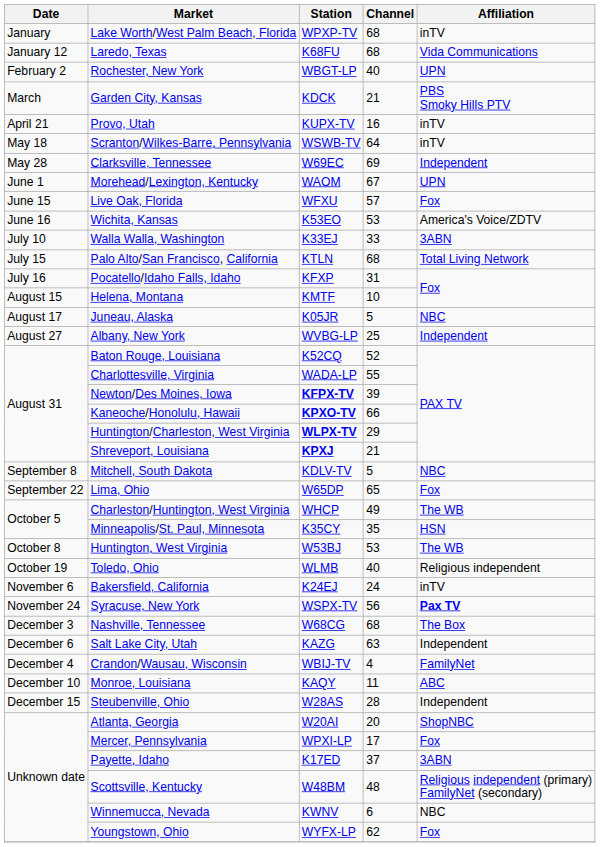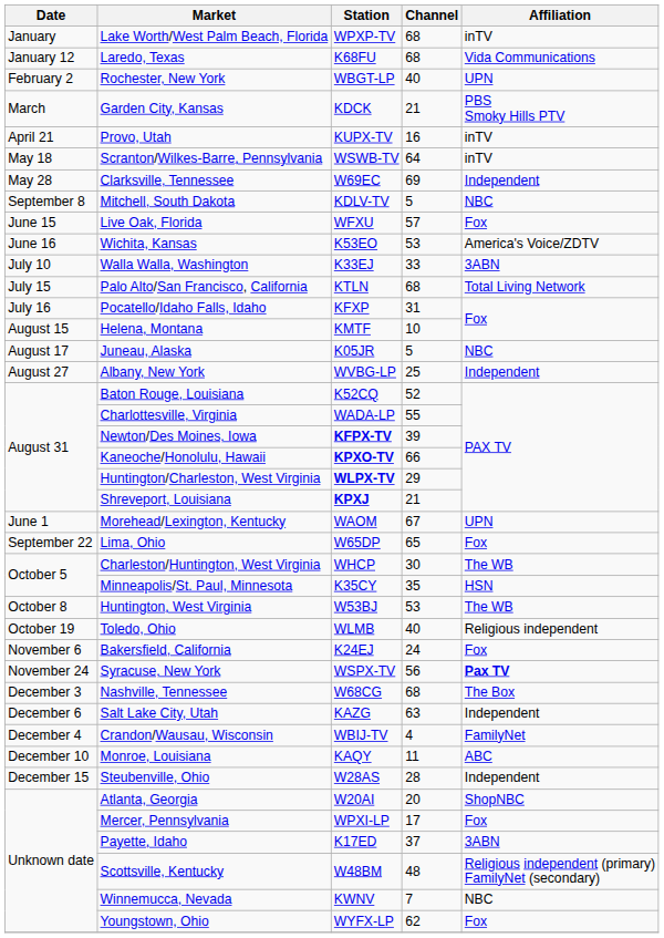 <table class="wikitable">
 <tr>
 <th>Date</th>
 <th>Market</th>
 <th>Station</th>
 <th>Channel</th>
 <th>Affiliation</th>
 </tr>
 <tr>
 <td>January</td>
 <td><a href='#'>Lake Worth</a>/<a href='#'>West Palm Beach, Florida</a></td>
 <td><a href='#'>WPXP-TV</a></td>
 <td>68</td>
 <td>inTV</td>
 </tr>
 <tr>
 <td>January 12</td>
 <td><a href='#'>Laredo, Texas</a></td>
 <td><a href='#'>K68FU</a></td>
 <td>68</td>
 <td><a href='#'>Vida Communications</a></td>
 </tr>
 <tr>
 <td>February 2</td>
 <td><a href='#'>Rochester, New York</a></td>
 <td><a href='#'>WBGT-LP</a></td>
 <td>40</td>
 <td><a href='#'>UPN</a></td>
 </tr>
 <tr>
 <td>March</td>
 <td><a href='#'>Garden City, Kansas</a></td>
 <td><a href='#'>KDCK</a></td>
 <td>21</td>
 <td><a href='#'>PBS</a> <br> <a href='#'>Smoky Hills PTV</a></td>
 </tr>
 <tr>
 <td>April 21</td>
 <td><a href='#'>Provo, Utah</a></td>
 <td><a href='#'>KUPX-TV</a></td>
 <td>16</td>
 <td>inTV</td>
 </tr>
 <tr>
 <td>May 18</td>
 <td><a href='#'>Scranton</a>/<a href='#'>Wilkes-Barre, Pennsylvania</a></td>
 <td><a href='#'>WSWB-TV</a></td>
 <td>64</td>
 <td>inTV</td>
 </tr>
 <tr>
 <td>May 28</td>
 <td><a href='#'>Clarksville, Tennessee</a></td>
 <td><a href='#'>W69EC</a></td>
 <td>69</td>
 <td><a href='#'>Independent</a></td>
 </tr>
 <tr>
-<td>June 1</td>
-<td><a href='#'>Morehead</a>/<a href='#'>Lexington, Kentucky</a> <br> </td>
-<td><a href='#'>WAOM</a></td>
-<td>67</td>
-<td><a href='#'>UPN</a></td>
+<td>September 8</td>
+<td><a href='#'>Mitchell, South Dakota</a></td>
+<td><a href='#'>KDLV-TV</a></td>
+<td>5</td>
+<td><a href='#'>NBC</a></td>
 </tr>
 <tr>
 <td>June 15</td>
 <td><a href='#'>Live Oak, Florida</a></td>
 <td><a href='#'>WFXU</a></td>
 <td>57</td>
 <td><a href='#'>Fox</a></td>
 </tr>
 <tr>
 <td>June 16</td>
 <td><a href='#'>Wichita, Kansas</a></td>
 <td><a href='#'>K53EO</a></td>
 <td>53</td>
 <td>America's Voice/ZDTV</td>
 </tr>
 <tr>
 <td>July 10</td>
 <td><a href='#'>Walla Walla, Washington</a></td>
 <td><a href='#'>K33EJ</a></td>
 <td>33</td>
 <td><a href='#'>3ABN</a></td>
 </tr>
 <tr>
 <td>July 15</td>
 <td><a href='#'>Palo Alto</a>/<a href='#'>San Francisco</a>, <a href='#'>California</a></td>
 <td><a href='#'>KTLN</a></td>
 <td>68</td>
 <td><a href='#'>Total Living Network</a></td>
 </tr>
 <tr>
 <td>July 16</td>
 <td><a href='#'>Pocatello</a>/<a href='#'>Idaho Falls, Idaho</a></td>
 <td><a href='#'>KFXP</a></td>
 <td>31</td>
 <td rowspan="2"><a href='#'>Fox</a></td>
 </tr>
 <tr>
 <td>August 15</td>
 <td><a href='#'>Helena, Montana</a></td>
 <td><a href='#'>KMTF</a></td>
 <td>10</td>
 </tr>
 <tr>
 <td>August 17</td>
 <td><a href='#'>Juneau, Alaska</a></td>
 <td><a href='#'>K05JR</a></td>
 <td>5</td>
 <td><a href='#'>NBC</a></td>
 </tr>
 <tr>
 <td>August 27</td>
 <td><a href='#'>Albany, New York</a></td>
 <td><a href='#'>WVBG-LP</a></td>
 <td>25</td>
 <td><a href='#'>Independent</a></td>
 </tr>
 <tr>
 <td rowspan=6>August 31</td>
 <td><a href='#'>Baton Rouge, Louisiana</a></td>
 <td><a href='#'>K52CQ</a></td>
 <td>52</td>
 <td rowspan=6><a href='#'>PAX TV</a></td>
 </tr>
 <tr>
 <td><a href='#'>Charlottesville, Virginia</a></td>
 <td><a href='#'>WADA-LP</a></td>
 <td>55</td>
 </tr>
 <tr>
 <td><a href='#'>Newton</a>/<a href='#'>Des Moines, Iowa</a></td>
 <td><strong><a href='#'>KFPX-TV</a></strong></td>
 <td>39</td>
 </tr>
 <tr>
 <td><a href='#'>Kaneoche</a>/<a href='#'>Honolulu, Hawaii</a></td>
 <td><strong><a href='#'>KPXO-TV</a></strong></td>
 <td>66</td>
 </tr>
 <tr>
 <td><a href='#'>Huntington</a>/<a href='#'>Charleston, West Virginia</a></td>
 <td><strong><a href='#'>WLPX-TV</a></strong></td>
 <td>29</td>
 </tr>
 <tr>
 <td><a href='#'>Shreveport, Louisiana</a></td>
 <td><strong><a href='#'>KPXJ</a></strong></td>
 <td>21</td>
 </tr>
 <tr>
-<td>September 8</td>
-<td><a href='#'>Mitchell, South Dakota</a></td>
-<td><a href='#'>KDLV-TV</a></td>
-<td>5</td>
-<td><a href='#'>NBC</a></td>
+<td>June 1</td>
+<td><a href='#'>Morehead</a>/<a href='#'>Lexington, Kentucky</a> <br> </td>
+<td><a href='#'>WAOM</a></td>
+<td>67</td>
+<td><a href='#'>UPN</a></td>
 </tr>
 <tr>
 <td>September 22</td>
 <td><a href='#'>Lima, Ohio</a></td>
 <td><a href='#'>W65DP</a></td>
 <td>65</td>
 <td><a href='#'>Fox</a> <br> </td>
 </tr>
 <tr>
 <td rowspan=2>October 5</td>
 <td><a href='#'>Charleston</a>/<a href='#'>Huntington, West Virginia</a></td>
 <td><a href='#'>WHCP</a></td>
-<td>49</td>
+<td>30</td>
 <td><a href='#'>The WB</a></td>
 </tr>
 <tr>
 <td><a href='#'>Minneapolis</a>/<a href='#'>St. Paul, Minnesota</a></td>
 <td><a href='#'>K35CY</a></td>
 <td>35</td>
 <td><a href='#'>HSN</a></td>
 </tr>
 <tr>
 <td>October 8</td>
 <td><a href='#'>Huntington, West Virginia</a></td>
 <td><a href='#'>W53BJ</a></td>
 <td>53</td>
 <td><a href='#'>The WB</a> <br> </td>
 </tr>
 <tr>
 <td>October 19</td>
 <td><a href='#'>Toledo, Ohio</a></td>
 <td><a href='#'>WLMB</a></td>
 <td>40</td>
 <td>Religious independent</td>
 </tr>
 <tr>
 <td>November 6</td>
 <td><a href='#'>Bakersfield, California</a></td>
 <td><a href='#'>K24EJ</a></td>
 <td>24</td>
-<td>inTV</td>
+<td><a href='#'>Fox</a></td>
 </tr>
 <tr>
 <td>November 24</td>
 <td><a href='#'>Syracuse, New York</a></td>
 <td><a href='#'>WSPX-TV</a></td>
 <td>56</td>
 <td><strong><a href='#'>Pax TV</a> </strong></td>
 </tr>
 <tr>
 <td>December 3</td>
 <td><a href='#'>Nashville, Tennessee</a></td>
 <td><a href='#'>W68CG</a></td>
 <td>68</td>
 <td><a href='#'>The Box</a></td>
 </tr>
 <tr>
 <td>December 6</td>
 <td><a href='#'>Salt Lake City, Utah</a></td>
 <td><a href='#'>KAZG</a></td>
 <td>63</td>
 <td>Independent</td>
 </tr>
 <tr>
 <td>December 4</td>
 <td><a href='#'>Crandon</a>/<a href='#'>Wausau, Wisconsin</a></td>
 <td><a href='#'>WBIJ-TV</a></td>
 <td>4</td>
 <td><a href='#'>FamilyNet</a></td>
 </tr>
 <tr>
 <td>December 10</td>
 <td><a href='#'>Monroe, Louisiana</a> <br> </td>
 <td><a href='#'>KAQY</a></td>
 <td>11</td>
 <td><a href='#'>ABC</a></td>
 </tr>
 <tr>
 <td>December 15</td>
 <td><a href='#'>Steubenville, Ohio</a></td>
 <td><a href='#'>W28AS</a></td>
 <td>28</td>
 <td>Independent</td>
 </tr>
 <tr>
 <td rowspan=6>Unknown date</td>
 <td><a href='#'>Atlanta, Georgia</a></td>
 <td><a href='#'>W20AI</a></td>
 <td>20</td>
 <td><a href='#'>ShopNBC</a></td>
 </tr>
 <tr>
 <td><a href='#'>Mercer, Pennsylvania</a></td>
 <td><a href='#'>WPXI-LP</a></td>
 <td>17</td>
 <td><a href='#'>Fox</a></td>
 </tr>
 <tr>
 <td><a href='#'>Payette, Idaho</a></td>
 <td><a href='#'>K17ED</a></td>
 <td>37</td>
 <td><a href='#'>3ABN</a></td>
 </tr>
 <tr>
 <td><a href='#'>Scottsville, Kentucky</a></td>
 <td><a href='#'>W48BM</a></td>
 <td>48</td>
 <td><a href='#'>Religious</a> <a href='#'>independent</a> (primary) <br> <a href='#'>FamilyNet</a> (secondary)</td>
 </tr>
 <tr>
 <td><a href='#'>Winnemucca, Nevada</a></td>
 <td><a href='#'>KWNV</a></td>
-<td>6</td>
+<td>7</td>
 <td>NBC <br> </td>
 </tr>
 <tr>
 <td><a href='#'>Youngstown, Ohio</a></td>
 <td><a href='#'>WYFX-LP</a></td>
 <td>62 <br> </td>
 <td><a href='#'>Fox</a></td>
 </tr>
 <tr>
 </tr>
 </table>
